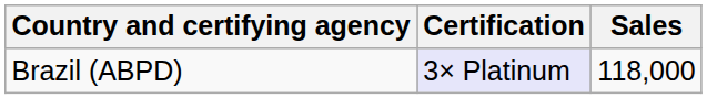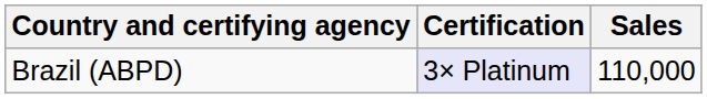 <table class="wikitable">
 <tr>
 <th>Country and certifying agency</th>
 <th>Certification</th>
 <th>Sales</th>
 </tr>
 <tr>
 <td>Brazil (ABPD)</td>
 <td style="background: lavender;">3× Platinum</td>
-<td>118,000</td>
+<td>110,000</td>
 </tr>
 </table>
